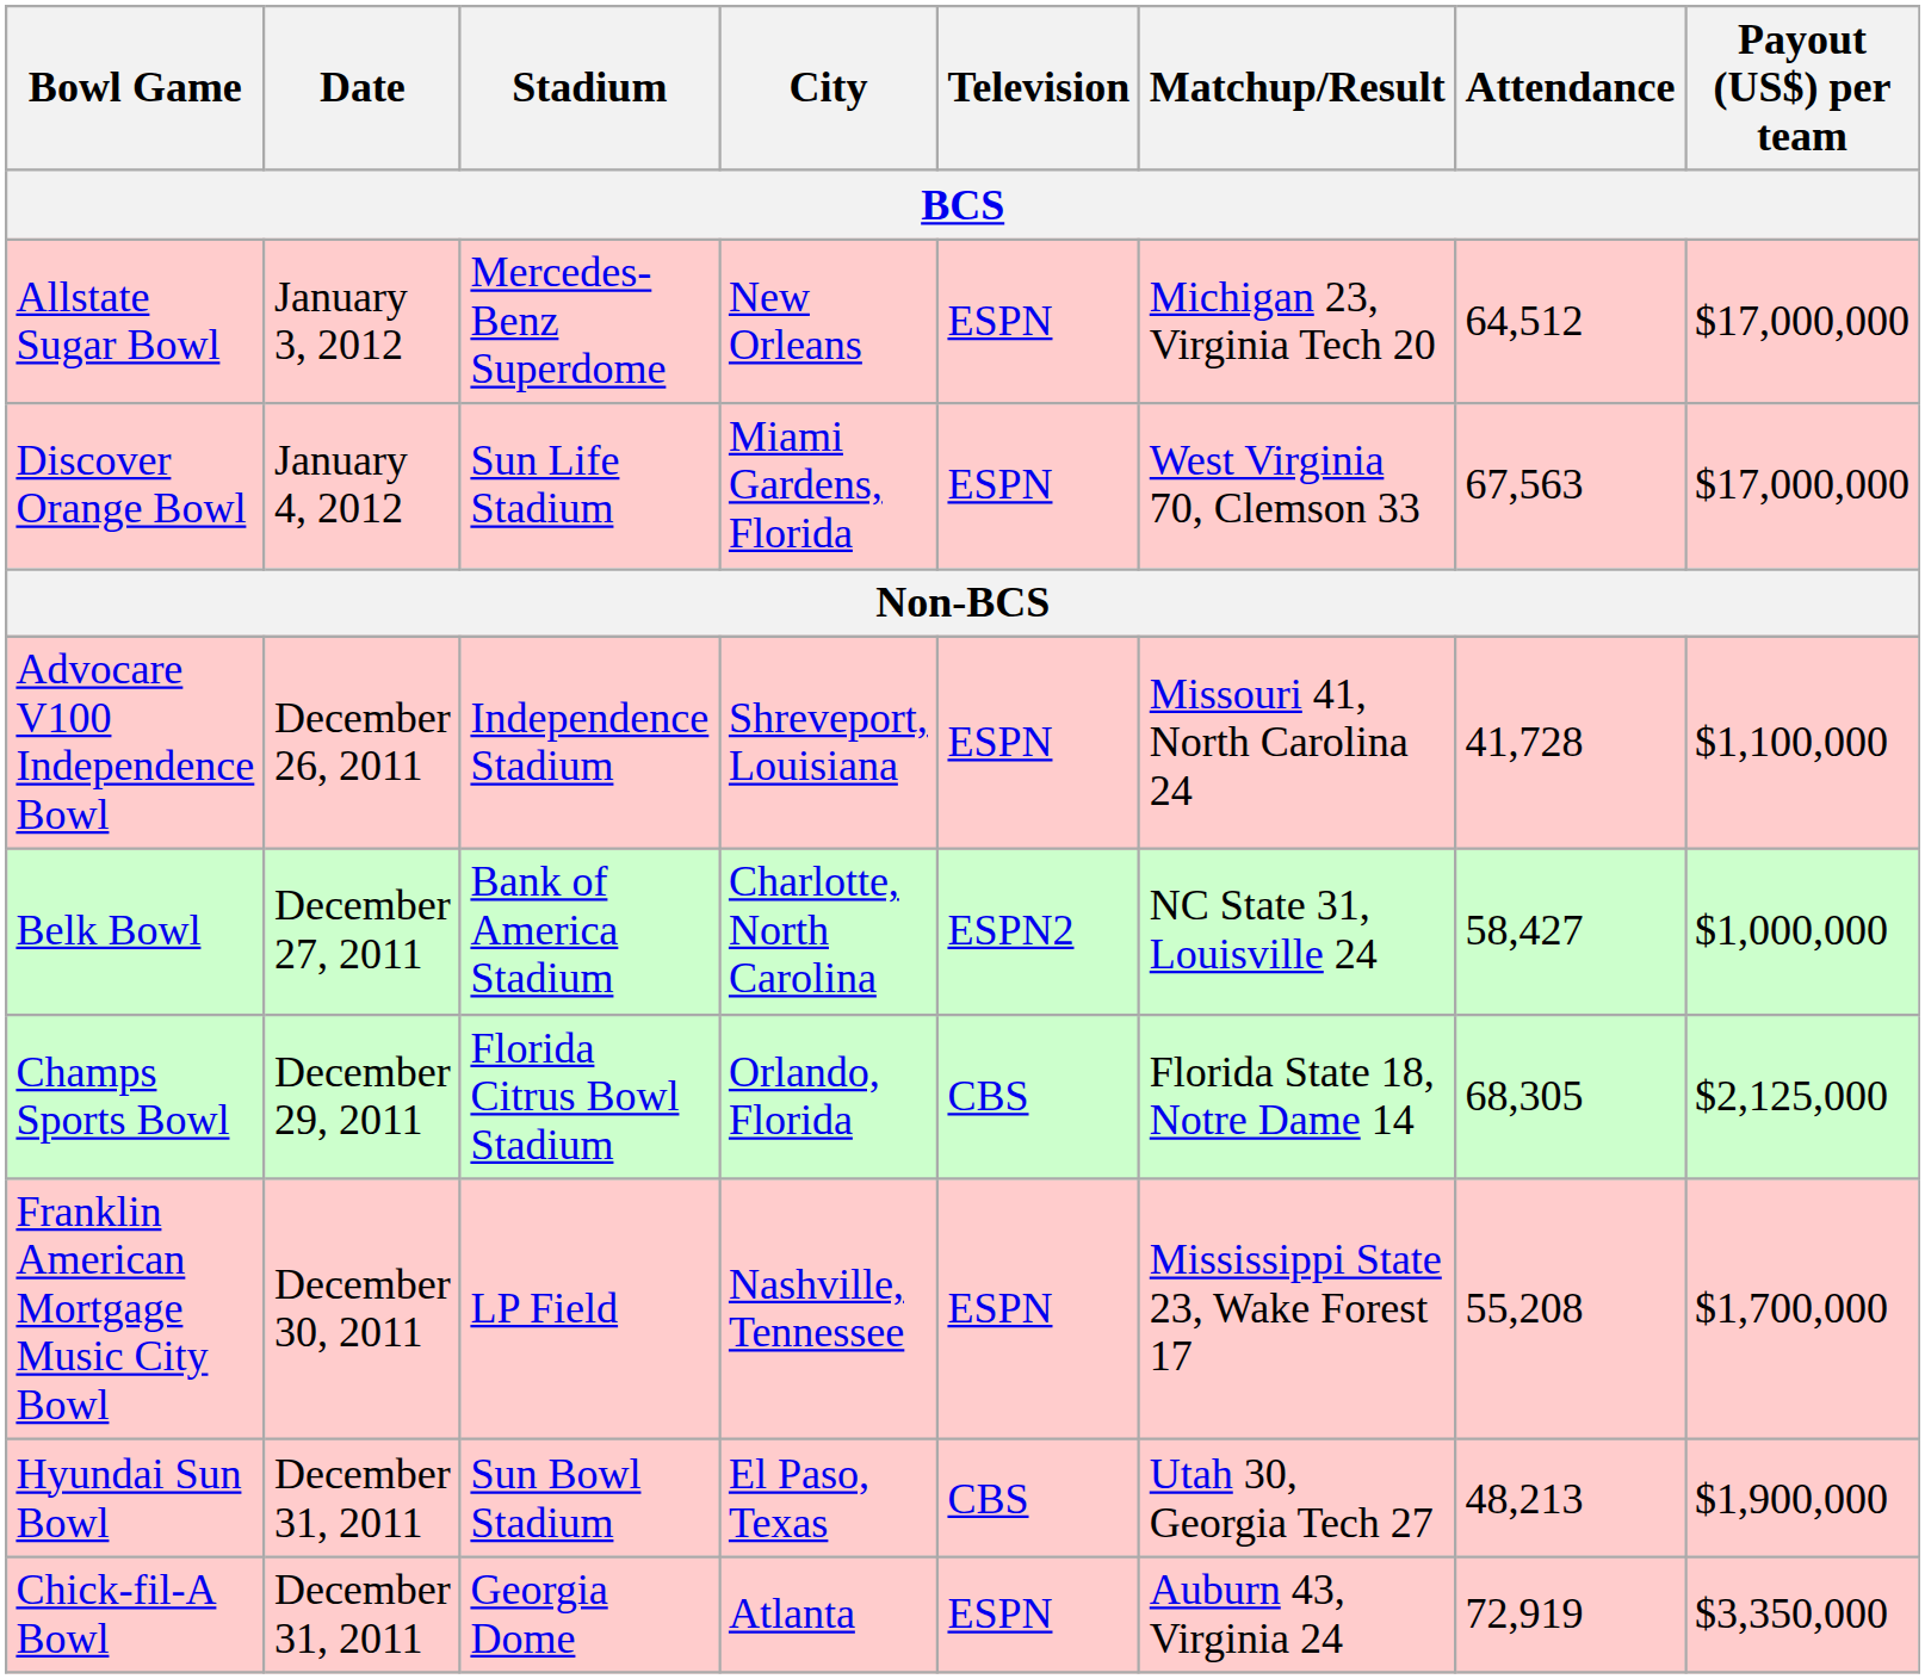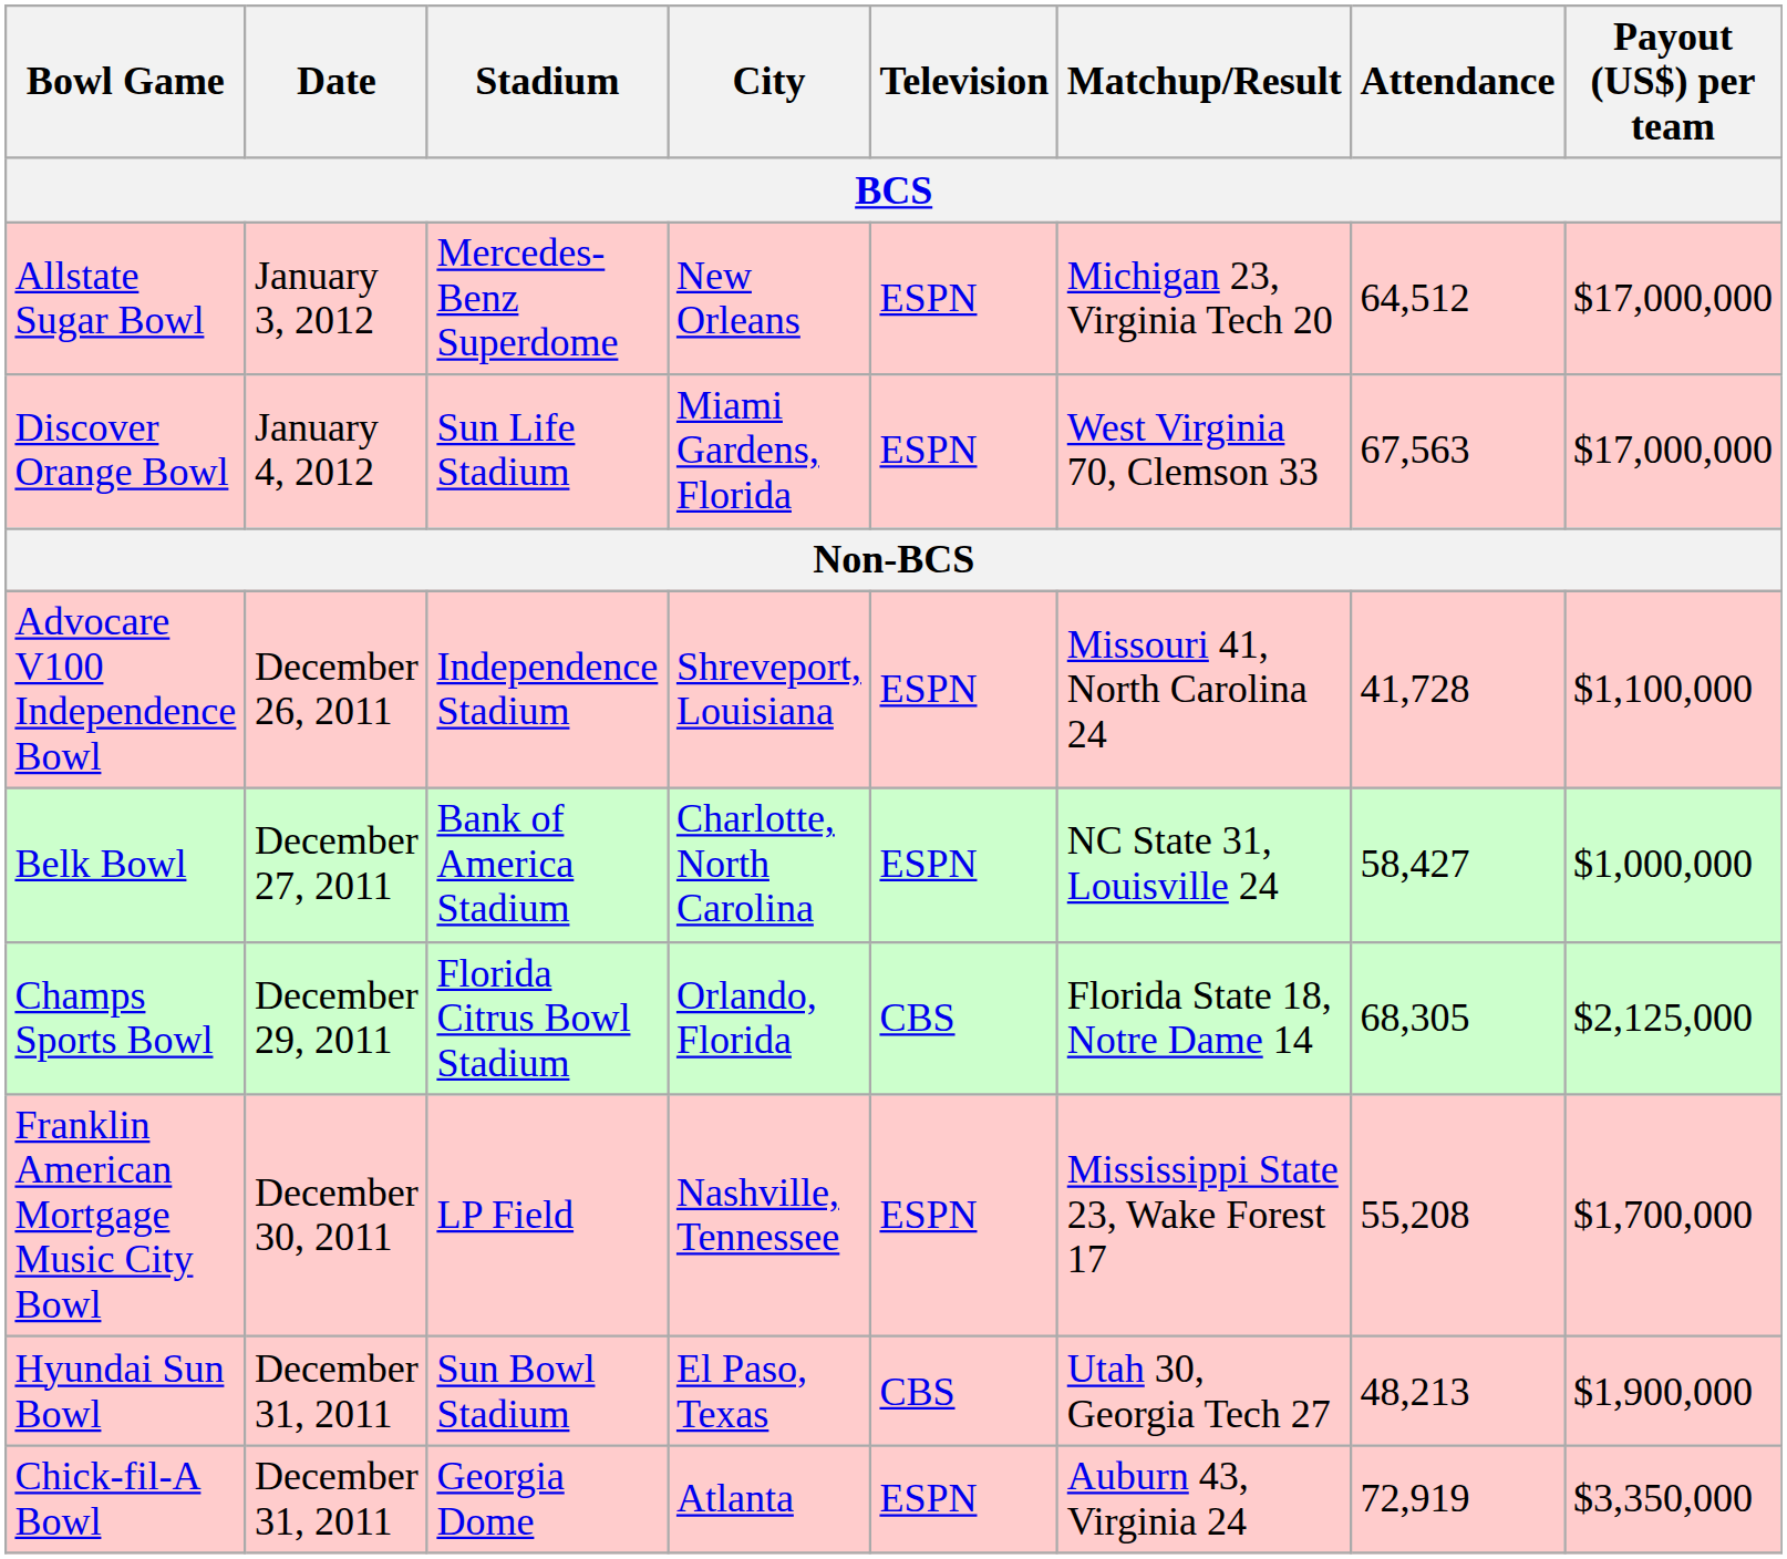 <table class="wikitable">
 <tr>
 <th>Bowl Game</th>
 <th>Date</th>
 <th>Stadium</th>
 <th>City</th>
 <th>Television</th>
 <th>Matchup/Result</th>
 <th>Attendance</th>
 <th>Payout (US$) per team</th>
 </tr>
 <tr>
 <th colspan=8><a href='#'>BCS</a></th>
 </tr>
 <tr bgcolor=#ffcccc>
 <td><a href='#'>Allstate Sugar Bowl</a></td>
 <td>January 3, 2012</td>
 <td><a href='#'>Mercedes-Benz Superdome</a></td>
 <td><a href='#'>New Orleans</a></td>
 <td><a href='#'>ESPN</a></td>
 <td><a href='#'>Michigan</a> 23, Virginia Tech 20</td>
 <td>64,512</td>
 <td>$17,000,000</td>
 </tr>
 <tr bgcolor=#ffcccc>
 <td><a href='#'>Discover Orange Bowl</a></td>
 <td>January 4, 2012</td>
 <td><a href='#'>Sun Life Stadium</a></td>
 <td><a href='#'>Miami Gardens, Florida</a></td>
 <td><a href='#'>ESPN</a></td>
 <td><a href='#'>West Virginia</a> 70, Clemson 33</td>
 <td>67,563</td>
 <td>$17,000,000</td>
 </tr>
 <tr>
 <th colspan=8>Non-BCS</th>
 </tr>
 <tr>
 </tr>
 <tr bgcolor=#ffcccc>
 <td><a href='#'>Advocare V100 Independence Bowl</a></td>
 <td>December 26, 2011</td>
 <td><a href='#'>Independence Stadium</a></td>
 <td><a href='#'>Shreveport, Louisiana</a></td>
 <td><a href='#'>ESPN</a></td>
 <td><a href='#'>Missouri</a> 41, North Carolina 24</td>
 <td>41,728</td>
 <td>$1,100,000</td>
 </tr>
 <tr bgcolor=#ccffcc>
 <td><a href='#'>Belk Bowl</a></td>
 <td>December 27, 2011</td>
 <td><a href='#'>Bank of America Stadium</a></td>
 <td><a href='#'>Charlotte, North Carolina</a></td>
-<td><a href='#'>ESPN2</a></td>
+<td><a href='#'>ESPN</a></td>
 <td>NC State 31, <a href='#'>Louisville</a> 24</td>
 <td>58,427</td>
 <td>$1,000,000</td>
 </tr>
 <tr bgcolor=#ccffcc>
 <td><a href='#'>Champs Sports Bowl</a></td>
 <td>December 29, 2011</td>
 <td><a href='#'>Florida Citrus Bowl Stadium</a></td>
 <td><a href='#'>Orlando, Florida</a></td>
 <td><a href='#'>CBS</a></td>
 <td>Florida State 18, <a href='#'>Notre Dame</a> 14</td>
 <td>68,305</td>
 <td>$2,125,000</td>
 </tr>
 <tr bgcolor=#ffcccc>
 <td><a href='#'>Franklin American Mortgage Music City Bowl</a></td>
 <td>December 30, 2011</td>
 <td><a href='#'>LP Field</a></td>
 <td><a href='#'>Nashville, Tennessee</a></td>
 <td><a href='#'>ESPN</a></td>
 <td><a href='#'>Mississippi State</a> 23, Wake Forest 17</td>
 <td>55,208</td>
 <td>$1,700,000</td>
 </tr>
 <tr bgcolor=#ffcccc>
 <td><a href='#'>Hyundai Sun Bowl</a></td>
 <td>December 31, 2011</td>
 <td><a href='#'>Sun Bowl Stadium</a></td>
 <td><a href='#'>El Paso, Texas</a></td>
 <td><a href='#'>CBS</a></td>
 <td><a href='#'>Utah</a> 30, Georgia Tech 27</td>
 <td>48,213</td>
 <td>$1,900,000</td>
 </tr>
 <tr bgcolor=#ffcccc>
 <td><a href='#'>Chick-fil-A Bowl</a></td>
 <td>December 31, 2011</td>
 <td><a href='#'>Georgia Dome</a></td>
 <td><a href='#'>Atlanta</a></td>
 <td><a href='#'>ESPN</a></td>
 <td><a href='#'>Auburn</a> 43, Virginia 24</td>
 <td>72,919</td>
 <td>$3,350,000</td>
 </tr>
 </table>
